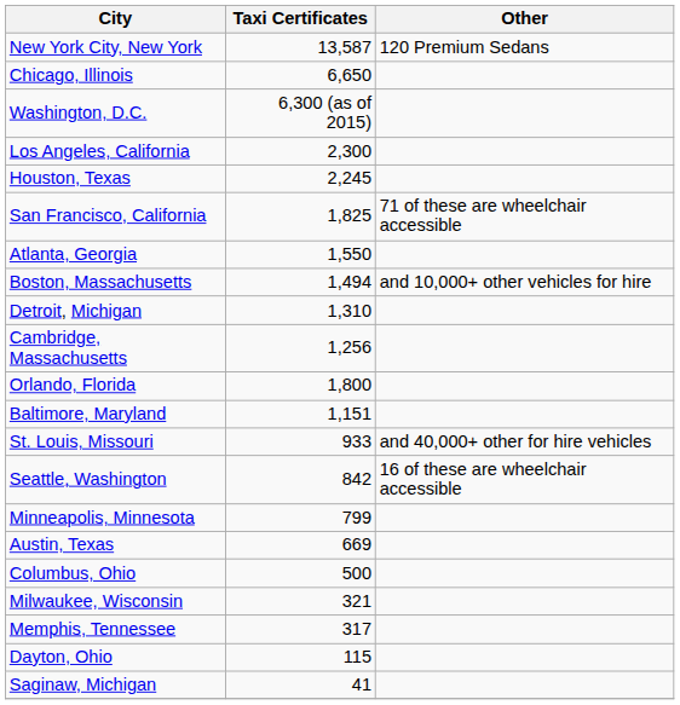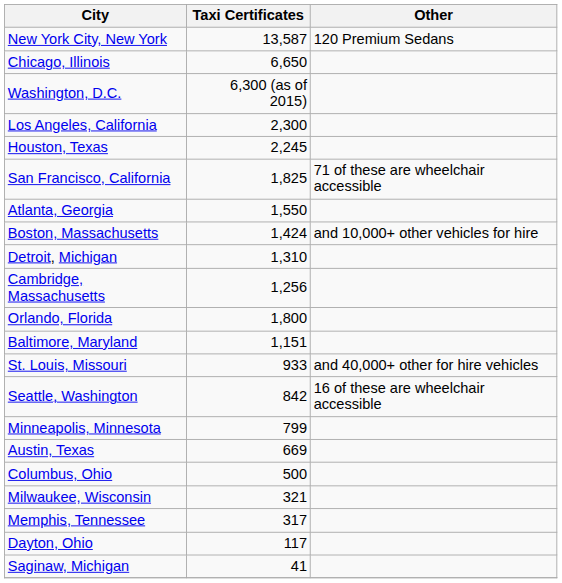 <table class="wikitable sortable collapsible">
 <tr>
 <th Alphabetic>City</th>
 <th Numeric>Taxi Certificates</th>
 <th Unsortable>Other</th>
 </tr>
 <tr>
 <td><a href='#'>New York City, New York</a></td>
 <td style="text-align:right;">13,587</td>
 <td>120 Premium Sedans</td>
 </tr>
 <tr>
 <td><a href='#'>Chicago, Illinois</a></td>
 <td style="text-align:right;">6,650</td>
 <td></td>
 </tr>
 <tr>
 <td><a href='#'>Washington, D.C.</a></td>
 <td style="text-align:right;">6,300 (as of 2015)</td>
 <td></td>
 </tr>
 <tr>
 <td><a href='#'>Los Angeles, California</a></td>
 <td style="text-align:right;">2,300</td>
 <td></td>
 </tr>
 <tr>
 <td><a href='#'>Houston, Texas</a></td>
 <td style="text-align:right;">2,245</td>
 <td></td>
 </tr>
 <tr>
 <td><a href='#'>San Francisco, California</a></td>
 <td style="text-align:right;">1,825</td>
 <td>71 of these are wheelchair accessible</td>
 </tr>
 <tr>
 <td><a href='#'>Atlanta, Georgia</a></td>
 <td style="text-align:right;">1,550</td>
 <td></td>
 </tr>
 <tr>
 <td><a href='#'>Boston, Massachusetts</a></td>
-<td style="text-align:right;">1,494</td>
+<td style="text-align:right;">1,424</td>
 <td>and 10,000+ other vehicles for hire</td>
 </tr>
 <tr>
 <td><a href='#'>Detroit</a>, <a href='#'>Michigan</a></td>
 <td style="text-align:right;">1,310</td>
 <td></td>
 </tr>
 <tr>
 <td><a href='#'>Cambridge, Massachusetts</a></td>
 <td style="text-align:right;">1,256</td>
 <td></td>
 </tr>
 <tr>
 <td><a href='#'>Orlando, Florida</a></td>
 <td style="text-align:right;">1,800</td>
 <td></td>
 </tr>
 <tr>
 <td><a href='#'>Baltimore, Maryland</a></td>
 <td style="text-align:right;">1,151</td>
 <td></td>
 </tr>
 <tr>
 <td><a href='#'>St. Louis, Missouri</a></td>
 <td style="text-align:right;">933</td>
 <td>and 40,000+ other for hire vehicles</td>
 </tr>
 <tr>
 <td><a href='#'>Seattle, Washington</a></td>
 <td style="text-align:right;">842</td>
 <td>16 of these are wheelchair accessible</td>
 </tr>
 <tr>
 <td><a href='#'>Minneapolis, Minnesota</a></td>
 <td style="text-align:right;">799</td>
 <td></td>
 </tr>
 <tr>
 <td><a href='#'>Austin, Texas</a></td>
 <td style="text-align:right;">669</td>
 <td></td>
 </tr>
 <tr>
 <td><a href='#'>Columbus, Ohio</a></td>
 <td style="text-align:right;">500</td>
 <td></td>
 </tr>
 <tr>
 <td><a href='#'>Milwaukee, Wisconsin</a></td>
 <td style="text-align:right;">321</td>
 <td></td>
 </tr>
 <tr>
 <td><a href='#'>Memphis, Tennessee</a></td>
 <td style="text-align:right;">317</td>
 <td></td>
 </tr>
 <tr>
 <td><a href='#'>Dayton, Ohio</a></td>
-<td style="text-align:right;">115</td>
+<td style="text-align:right;">117</td>
 <td></td>
 </tr>
 <tr>
 <td><a href='#'>Saginaw, Michigan</a></td>
 <td style="text-align:right;">41</td>
 <td></td>
 </tr>
 <tr>
 </tr>
 </table>
